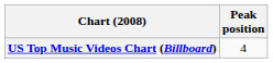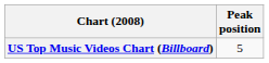 <table class="wikitable plainrowheaders" style="text-align:center">
 <tr>
 <th scope="col">Chart (2008)</th>
 <th scope="col">Peak<br>position</th>
 </tr>
 <tr>
 <th scope="row"><a href='#'>US Top Music Videos Chart</a> (<a href='#'><em>Billboard</em></a>)</th>
-<td>4</td>
+<td>5</td>
 </tr>
 </table>
